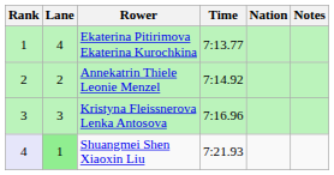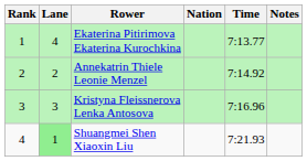 <table class="wikitable sortable" style="text-align:center">
 <tr>
 <th>Rank</th>
 <th>Lane</th>
 <th>Rower</th>
+<th>Nation</th>
 <th>Time</th>
-<th>Nation</th>
 <th>Notes</th>
 </tr>
 <tr bgcolor=bbf3bb>
 <td>1</td>
 <td>4</td>
 <td align=left><a href='#'>Ekaterina Pitirimova</a><br><a href='#'>Ekaterina Kurochkina</a></td>
+<td align=left></td>
 <td>7:13.77</td>
-<td align=left></td>
 <td></td>
 </tr>
 <tr bgcolor=bbf3bb>
 <td>2</td>
 <td>2</td>
 <td align=left><a href='#'>Annekatrin Thiele</a><br><a href='#'>Leonie Menzel</a></td>
+<td align=left></td>
 <td>7:14.92</td>
-<td align=left></td>
 <td></td>
 </tr>
 <tr bgcolor=bbf3bb>
 <td>3</td>
 <td>3</td>
 <td align=left><a href='#'>Kristyna Fleissnerova</a><br><a href='#'>Lenka Antosova</a></td>
+<td align=left></td>
 <td>7:16.96</td>
-<td align=left></td>
 <td></td>
 </tr>
 <tr>
-<td style="background: lavender;">4</td>
+<td>4</td>
 <td style="background: lightgreen;">1</td>
 <td align=left><a href='#'>Shuangmei Shen</a><br><a href='#'>Xiaoxin Liu</a></td>
+<td align=left></td>
 <td>7:21.93</td>
-<td align=left></td>
 <td></td>
 </tr>
 </table>
